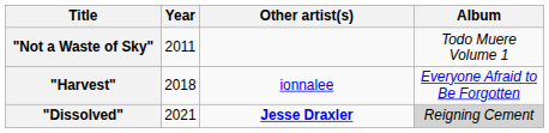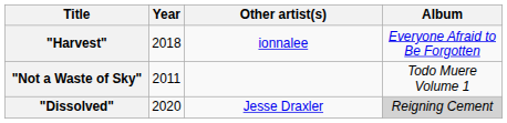 <table class="wikitable plainrowheaders" style="text-align:center">
 <tr>
 <th scope="col" style="width:12em;">Title</th>
 <th scope="col">Year</th>
 <th scope="col" style="width:18em;">Other artist(s)</th>
 <th scope="col" style="width:10em;">Album</th>
 </tr>
 <tr>
+<th scope="row">"Harvest"</th>
+<td>2018</td>
+<td><a href='#'>ionnalee</a></td>
+<td><em><a href='#'>Everyone Afraid to Be Forgotten</a></em></td>
+</tr>
+<tr>
 <th scope="row">"Not a Waste of Sky"</th>
 <td>2011</td>
 <td></td>
 <td><em>Todo Muere Volume 1</em></td>
 </tr>
 <tr>
-<th scope="row">"Harvest"</th>
-<td>2018</td>
-<td><a href='#'>ionnalee</a></td>
-<td><em><a href='#'>Everyone Afraid to Be Forgotten</a></em></td>
-</tr>
-<tr>
 <th scope="row">"Dissolved"</th>
-<td>2021</td>
-<td><strong><a href='#'>Jesse Draxler</a></strong></td>
+<td>2020</td>
+<td><a href='#'>Jesse Draxler</a></td>
 <td style="background: lightgrey;"><em>Reigning Cement</em></td>
 </tr>
 </table>
